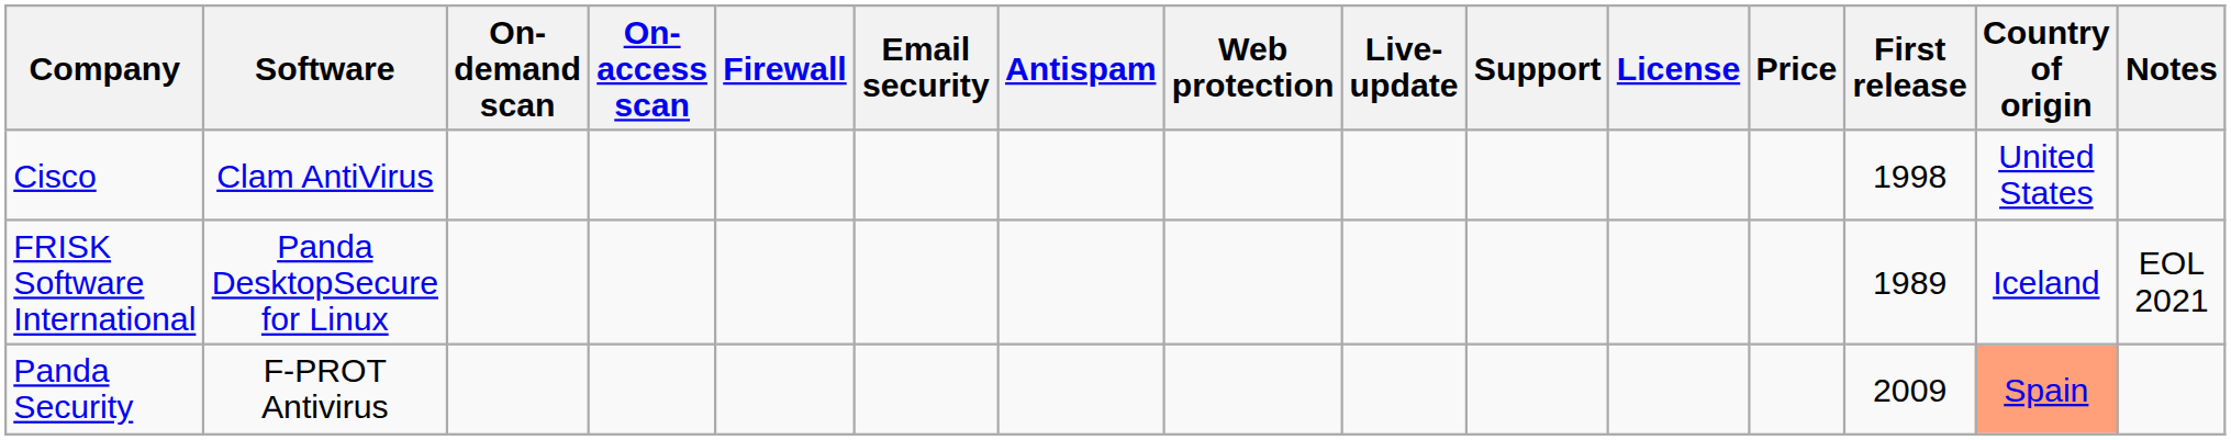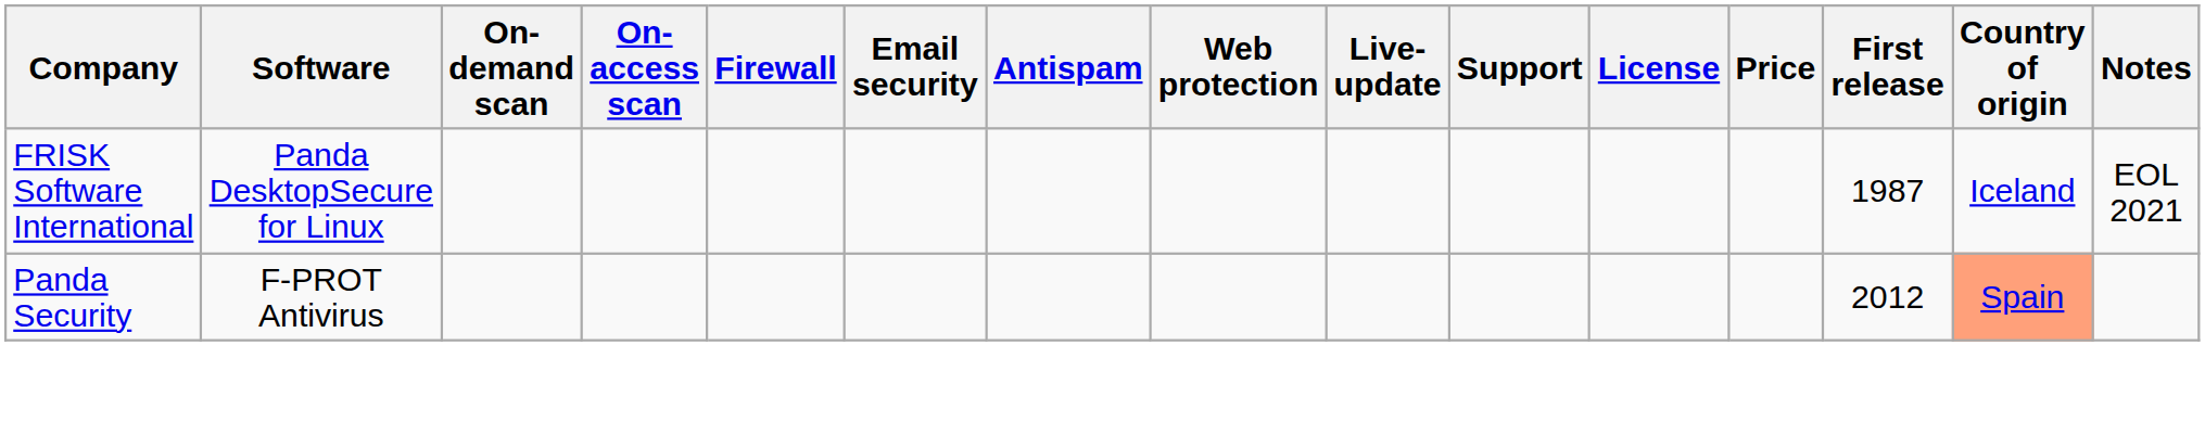 <table class="wikitable sortable sort-under" style="font-size: 85%; text-align: center; width: auto;">
 <tr>
 <th>Company</th>
 <th>Software</th>
 <th>On-demand scan</th>
 <th><a href='#'>On-access scan</a></th>
 <th><a href='#'>Firewall</a></th>
 <th>Email security</th>
 <th><a href='#'>Antispam</a></th>
 <th>Web protection</th>
 <th>Live-update</th>
 <th>Support</th>
 <th><a href='#'>License</a></th>
 <th>Price</th>
 <th>First release</th>
 <th>Country of origin</th>
 <th>Notes</th>
 </tr>
 <tr>
-<td align=left><a href='#'>Cisco</a></td>
-<td><a href='#'>Clam AntiVirus</a></td>
-<td></td>
-<td></td>
-<td></td>
-<td></td>
-<td></td>
-<td></td>
-<td></td>
-<td></td>
-<td></td>
-<td></td>
-<td>1998</td>
-<td><a href='#'>United States</a></td>
-<td></td>
-</tr>
-<tr>
 <td align=left><a href='#'>FRISK Software International</a></td>
 <td><a href='#'>Panda DesktopSecure for Linux</a></td>
 <td></td>
 <td></td>
 <td></td>
 <td></td>
 <td></td>
 <td></td>
 <td></td>
 <td></td>
 <td></td>
 <td></td>
-<td>1989</td>
+<td>1987</td>
 <td><a href='#'>Iceland</a></td>
 <td>EOL 2021</td>
 </tr>
 <tr>
 <td align=left><a href='#'>Panda Security</a></td>
 <td>F-PROT Antivirus</td>
 <td></td>
 <td></td>
 <td></td>
 <td></td>
 <td></td>
 <td></td>
 <td></td>
 <td></td>
 <td></td>
 <td></td>
-<td>2009</td>
+<td>2012</td>
 <td style="background: lightsalmon;"><a href='#'>Spain</a></td>
 <td></td>
 </tr>
 </table>
